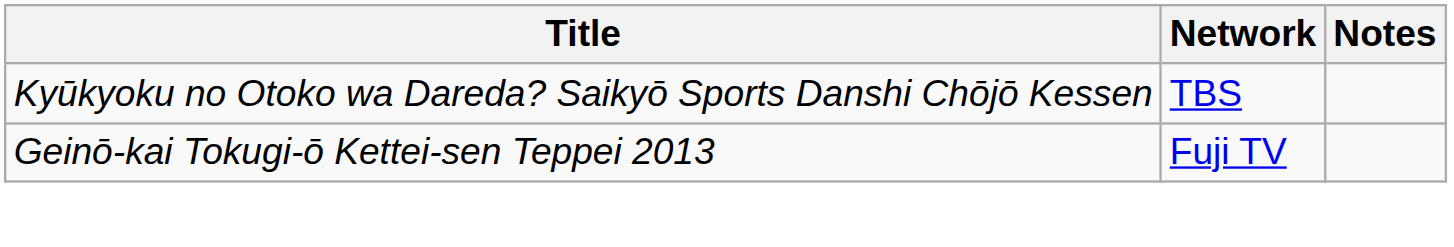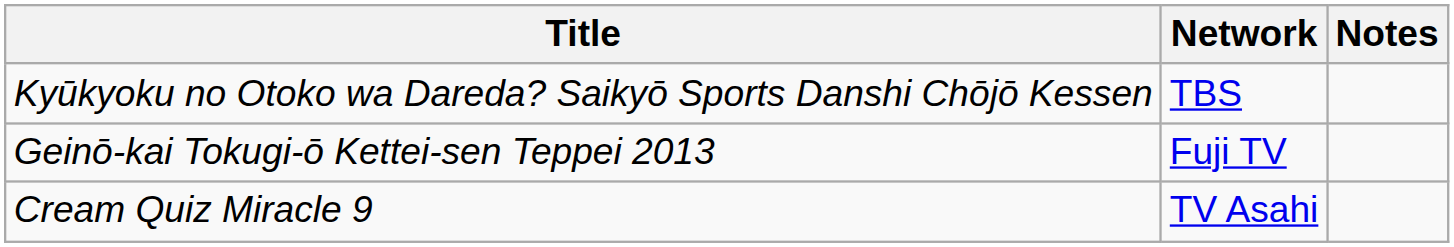 <table class="wikitable">
 <tr>
 <th>Title</th>
 <th>Network</th>
 <th>Notes</th>
 </tr>
 <tr>
 <td><em>Kyūkyoku no Otoko wa Dareda? Saikyō Sports Danshi Chōjō Kessen</em></td>
 <td><a href='#'>TBS</a></td>
 <td></td>
 </tr>
 <tr>
 <td><em>Geinō-kai Tokugi-ō Kettei-sen Teppei 2013</em></td>
 <td><a href='#'>Fuji TV</a></td>
 <td></td>
 </tr>
+<tr>
+<td><em>Cream Quiz Miracle 9</em></td>
+<td><a href='#'>TV Asahi</a></td>
+<td></td>
+</tr>
 </table>
